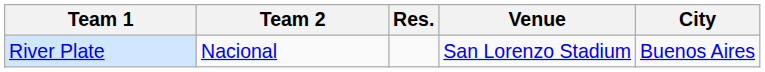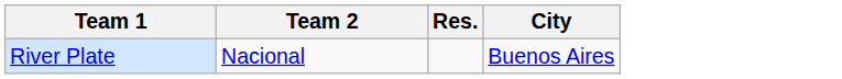 <table class=wikitable>
 <tr>
 <th width=150px>Team 1</th>
 <th width=150px>Team 2</th>
 <th>Res.</th>
-<th>Venue</th>
 <th>City</th>
 </tr>
 <tr>
 <td bgcolor= #d0e7ff> <a href='#'>River Plate</a></td>
 <td> <a href='#'>Nacional</a></td>
 <td></td>
-<td><a href='#'>San Lorenzo Stadium</a></td>
 <td><a href='#'>Buenos Aires</a></td>
 </tr>
 </table>
